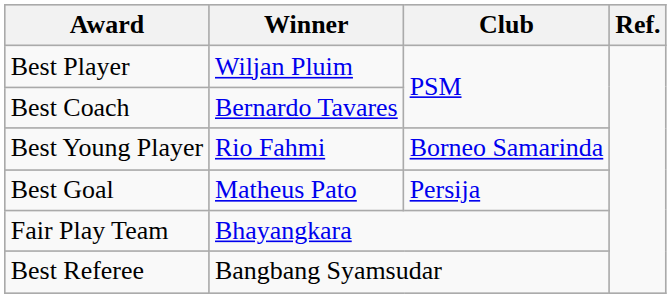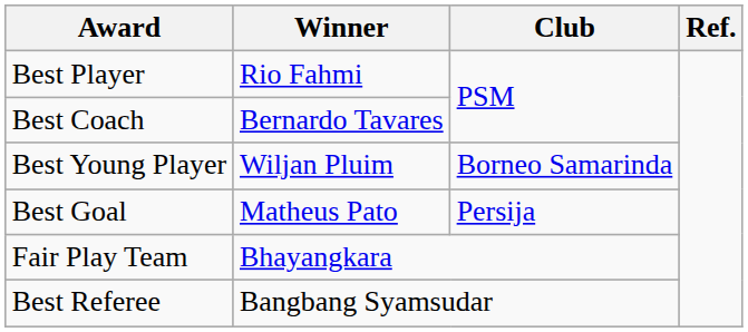 <table class="wikitable">
 <tr>
 <th>Award</th>
 <th>Winner</th>
 <th>Club</th>
 <th>Ref.</th>
 </tr>
 <tr>
 <td>Best Player</td>
-<td> <a href='#'>Wiljan Pluim</a></td>
+<td> <a href='#'>Rio Fahmi</a></td>
 <td rowspan="2"><a href='#'>PSM</a></td>
 <td rowspan="6"></td>
 </tr>
 <tr>
 <td>Best Coach</td>
 <td> <a href='#'>Bernardo Tavares</a></td>
 </tr>
 <tr>
 <td>Best Young Player</td>
-<td> <a href='#'>Rio Fahmi</a></td>
+<td> <a href='#'>Wiljan Pluim</a></td>
 <td><a href='#'>Borneo Samarinda</a></td>
 </tr>
 <tr>
 <td>Best Goal</td>
 <td> <a href='#'>Matheus Pato</a></td>
 <td><a href='#'>Persija</a></td>
 </tr>
 <tr>
 <td>Fair Play Team</td>
 <td colspan="2"><a href='#'>Bhayangkara</a></td>
 </tr>
 <tr>
 <td>Best Referee</td>
 <td colspan="2">Bangbang Syamsudar</td>
 </tr>
 </table>
